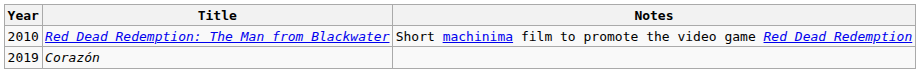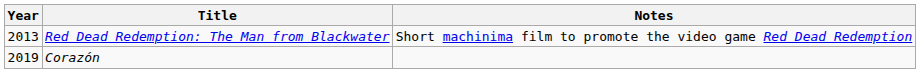 <table class = "wikitable">
 <tr>
 <th>Year</th>
 <th>Title</th>
 <th>Notes</th>
 </tr>
 <tr>
-<td>2010</td>
+<td>2013</td>
 <td><em><a href='#'>Red Dead Redemption: The Man from Blackwater</a></em></td>
 <td>Short <a href='#'>machinima</a> film to promote the video game <em><a href='#'>Red Dead Redemption</a></em></td>
 </tr>
 <tr>
 <td>2019</td>
 <td><em>Corazón</em></td>
 <td></td>
 </tr>
 </table>
